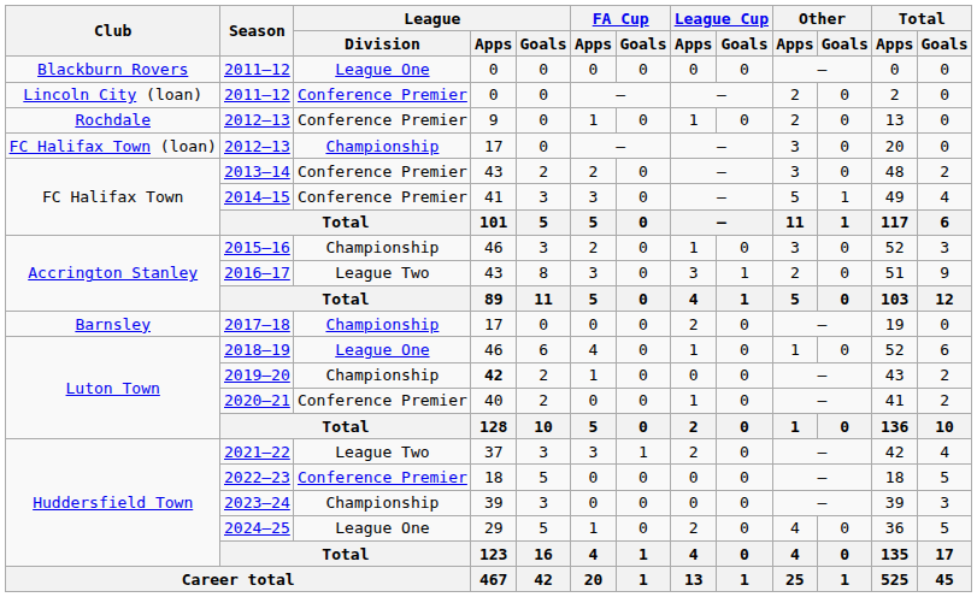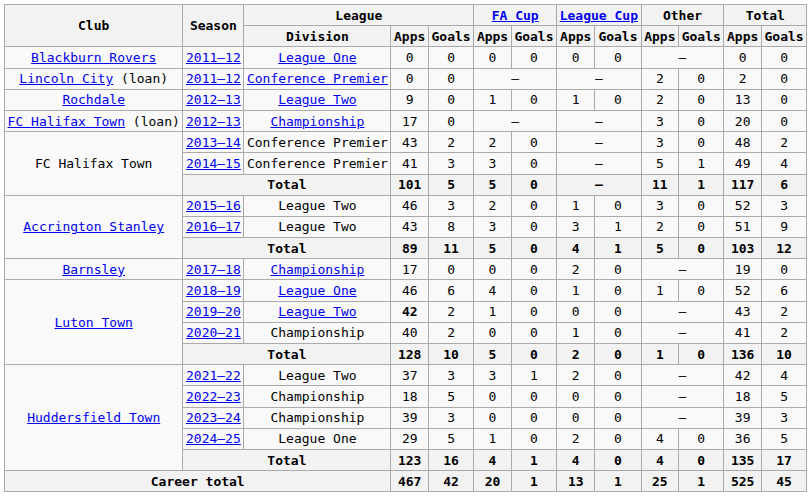 <table class=wikitable style=text-align:center>
 <tr>
 <th rowspan=2>Club</th>
 <th rowspan=2>Season</th>
 <th colspan=3>League</th>
 <th colspan=2><a href='#'>FA Cup</a></th>
 <th colspan=2><a href='#'>League Cup</a></th>
 <th colspan=2>Other</th>
 <th colspan=2>Total</th>
 </tr>
 <tr>
 <th>Division</th>
 <th>Apps</th>
 <th>Goals</th>
 <th>Apps</th>
 <th>Goals</th>
 <th>Apps</th>
 <th>Goals</th>
 <th>Apps</th>
 <th>Goals</th>
 <th>Apps</th>
 <th>Goals</th>
 </tr>
 <tr>
 <td><a href='#'>Blackburn Rovers</a></td>
 <td><a href='#'>2011–12</a></td>
 <td><a href='#'>League One</a></td>
 <td>0</td>
 <td>0</td>
 <td>0</td>
 <td>0</td>
 <td>0</td>
 <td>0</td>
 <td colspan="2">—</td>
 <td>0</td>
 <td>0</td>
 </tr>
 <tr>
 <td><a href='#'>Lincoln City</a> (loan)</td>
 <td><a href='#'>2011–12</a></td>
 <td><a href='#'>Conference Premier</a></td>
 <td>0</td>
 <td>0</td>
 <td colspan=2>—</td>
 <td colspan=2>—</td>
 <td>2</td>
 <td>0</td>
 <td>2</td>
 <td>0</td>
 </tr>
 <tr>
 <td><a href='#'>Rochdale</a></td>
 <td><a href='#'>2012–13</a></td>
-<td>Conference Premier</td>
+<td><a href='#'>League Two</a></td>
 <td>9</td>
 <td>0</td>
 <td>1</td>
 <td>0</td>
 <td>1</td>
 <td>0</td>
 <td>2</td>
 <td>0</td>
 <td>13</td>
 <td>0</td>
 </tr>
 <tr>
 <td><a href='#'>FC Halifax Town</a> (loan)</td>
 <td><a href='#'>2012–13</a></td>
 <td><a href='#'>Championship</a></td>
 <td>17</td>
 <td>0</td>
 <td colspan=2>—</td>
 <td colspan=2>—</td>
 <td>3</td>
 <td>0</td>
 <td>20</td>
 <td>0</td>
 </tr>
 <tr>
 <td rowspan=3>FC Halifax Town</td>
 <td><a href='#'>2013–14</a></td>
 <td>Conference Premier</td>
 <td>43</td>
 <td>2</td>
 <td>2</td>
 <td>0</td>
 <td colspan=2>—</td>
 <td>3</td>
 <td>0</td>
 <td>48</td>
 <td>2</td>
 </tr>
 <tr>
 <td><a href='#'>2014–15</a></td>
 <td>Conference Premier</td>
 <td>41</td>
 <td>3</td>
 <td>3</td>
 <td>0</td>
 <td colspan=2>—</td>
 <td>5</td>
 <td>1</td>
 <td>49</td>
 <td>4</td>
 </tr>
 <tr>
 <th colspan=2>Total</th>
 <th>101</th>
 <th>5</th>
 <th>5</th>
 <th>0</th>
 <th colspan=2>—</th>
 <th>11</th>
 <th>1</th>
 <th>117</th>
 <th>6</th>
 </tr>
 <tr>
 <td rowspan=3><a href='#'>Accrington Stanley</a></td>
 <td><a href='#'>2015–16</a></td>
-<td>Championship</td>
+<td>League Two</td>
 <td>46</td>
 <td>3</td>
 <td>2</td>
 <td>0</td>
 <td>1</td>
 <td>0</td>
 <td>3</td>
 <td>0</td>
 <td>52</td>
 <td>3</td>
 </tr>
 <tr>
 <td><a href='#'>2016–17</a></td>
 <td>League Two</td>
 <td>43</td>
 <td>8</td>
 <td>3</td>
 <td>0</td>
 <td>3</td>
 <td>1</td>
 <td>2</td>
 <td>0</td>
 <td>51</td>
 <td>9</td>
 </tr>
 <tr>
 <th colspan=2>Total</th>
 <th>89</th>
 <th>11</th>
 <th>5</th>
 <th>0</th>
 <th>4</th>
 <th>1</th>
 <th>5</th>
 <th>0</th>
 <th>103</th>
 <th>12</th>
 </tr>
 <tr>
 <td><a href='#'>Barnsley</a></td>
 <td><a href='#'>2017–18</a></td>
 <td><a href='#'>Championship</a></td>
 <td>17</td>
 <td>0</td>
 <td>0</td>
 <td>0</td>
 <td>2</td>
 <td>0</td>
 <td colspan=2>—</td>
 <td>19</td>
 <td>0</td>
 </tr>
 <tr>
 <td rowspan=4><a href='#'>Luton Town</a></td>
 <td><a href='#'>2018–19</a></td>
 <td><a href='#'>League One</a></td>
 <td>46</td>
 <td>6</td>
 <td>4</td>
 <td>0</td>
 <td>1</td>
 <td>0</td>
 <td>1</td>
 <td>0</td>
 <td>52</td>
 <td>6</td>
 </tr>
 <tr>
 <td><a href='#'>2019–20</a></td>
-<td>Championship</td>
+<td><a href='#'>League Two</a></td>
 <td><strong>42</strong></td>
 <td>2</td>
 <td>1</td>
 <td>0</td>
 <td>0</td>
 <td>0</td>
 <td colspan=2>—</td>
 <td>43</td>
 <td>2</td>
 </tr>
 <tr>
 <td><a href='#'>2020–21</a></td>
-<td>Conference Premier</td>
+<td>Championship</td>
 <td>40</td>
 <td>2</td>
 <td>0</td>
 <td>0</td>
 <td>1</td>
 <td>0</td>
 <td colspan=2>—</td>
 <td>41</td>
 <td>2</td>
 </tr>
 <tr>
 <th colspan=2>Total</th>
 <th>128</th>
 <th>10</th>
 <th>5</th>
 <th>0</th>
 <th>2</th>
 <th>0</th>
 <th>1</th>
 <th>0</th>
 <th>136</th>
 <th>10</th>
 </tr>
 <tr>
 <td rowspan="5"><a href='#'>Huddersfield Town</a></td>
 <td><a href='#'>2021–22</a></td>
 <td>League Two</td>
 <td>37</td>
 <td>3</td>
 <td>3</td>
 <td>1</td>
 <td>2</td>
 <td>0</td>
 <td colspan=2>—</td>
 <td>42</td>
 <td>4</td>
 </tr>
 <tr>
 <td><a href='#'>2022–23</a></td>
-<td><a href='#'>Conference Premier</a></td>
+<td>Championship</td>
 <td>18</td>
 <td>5</td>
 <td>0</td>
 <td>0</td>
 <td>0</td>
 <td>0</td>
 <td colspan="2">—</td>
 <td>18</td>
 <td>5</td>
 </tr>
 <tr>
 <td><a href='#'>2023–24</a></td>
 <td>Championship</td>
 <td>39</td>
 <td>3</td>
 <td>0</td>
 <td>0</td>
 <td>0</td>
 <td>0</td>
 <td colspan="2">—</td>
 <td>39</td>
 <td>3</td>
 </tr>
 <tr>
 <td><a href='#'>2024–25</a></td>
 <td>League One</td>
 <td>29</td>
 <td>5</td>
 <td>1</td>
 <td>0</td>
 <td>2</td>
 <td>0</td>
 <td>4</td>
 <td>0</td>
 <td>36</td>
 <td>5</td>
 </tr>
 <tr>
 <th colspan="2">Total</th>
 <th>123</th>
 <th>16</th>
 <th>4</th>
 <th>1</th>
 <th>4</th>
 <th>0</th>
 <th>4</th>
 <th>0</th>
 <th>135</th>
 <th>17</th>
 </tr>
 <tr>
 <th colspan="3">Career total</th>
 <th>467</th>
 <th>42</th>
 <th>20</th>
 <th>1</th>
 <th>13</th>
 <th>1</th>
 <th>25</th>
 <th>1</th>
 <th>525</th>
 <th>45</th>
 </tr>
 </table>
